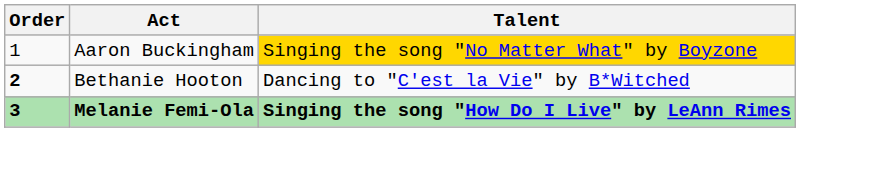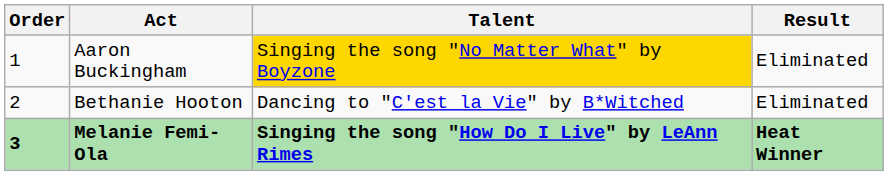 <table class="wikitable">
 <tr>
 <th>Order</th>
 <th>Act</th>
 <th>Talent</th>
+<th>Result</th>
 </tr>
 <tr>
 <td>1</td>
 <td>Aaron Buckingham</td>
 <td style="background: gold;">Singing the song "<a href='#'>No Matter What</a>" by <a href='#'>Boyzone</a></td>
+<td>Eliminated</td>
 </tr>
 <tr>
-<td><strong>2</strong></td>
+<td>2</td>
 <td>Bethanie Hooton</td>
 <td>Dancing to "<a href='#'>C'est la Vie</a>" by <a href='#'>B*Witched</a></td>
+<td>Eliminated</td>
 </tr>
 <tr style="background:#ACE1AF;">
 <td><strong>3</strong></td>
 <td><strong>Melanie Femi-Ola</strong></td>
 <td><strong>Singing the song "<a href='#'>How Do I Live</a>" by <a href='#'>LeAnn Rimes</a></strong></td>
+<td><strong>Heat Winner</strong></td>
 </tr>
 </table>
